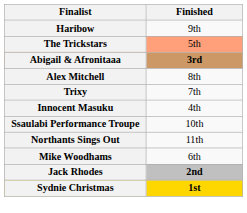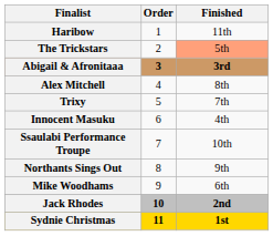 <table class="wikitable sortable plainrowheaders" style="text-align:center; width:30%;">
 <tr>
 <th class="unsortable" style="width:15em;">Finalist</th>
+<th data-sort-type="number" style="width:1em;">Order</th>
 <th data-sort-type="number" style="width:10em;">Finished</th>
 </tr>
 <tr>
 <th scope="row">Haribow</th>
-<td>9th</td>
+<td>1</td>
+<td>11th</td>
 </tr>
 <tr>
 <th scope="row">The Trickstars</th>
+<td>2</td>
 <td style="background: lightsalmon;">5th</td>
 </tr>
 <tr bgcolor=#c96>
 <th scope="row"><strong>Abigail & Afronitaaa</strong></th>
+<td><strong>3</strong></td>
 <td><strong>3rd</strong></td>
 </tr>
 <tr>
 <th scope="row">Alex Mitchell</th>
+<td>4</td>
 <td>8th</td>
 </tr>
 <tr>
 <th scope="row">Trixy</th>
+<td>5</td>
 <td>7th</td>
 </tr>
 <tr>
 <th scope="row">Innocent Masuku</th>
+<td>6</td>
 <td>4th</td>
 </tr>
 <tr>
 <th scope="row">Ssaulabi Performance Troupe</th>
+<td>7</td>
 <td>10th</td>
 </tr>
 <tr>
 <th scope="row">Northants Sings Out</th>
-<td>11th</td>
+<td>8</td>
+<td>9th</td>
 </tr>
 <tr>
 <th scope="row">Mike Woodhams</th>
+<td>9</td>
 <td>6th</td>
 </tr>
 <tr bgcolor=silver>
 <th scope="row"><strong>Jack Rhodes</strong></th>
+<td><strong>10</strong></td>
 <td><strong>2nd</strong></td>
 </tr>
 <tr bgcolor=gold>
 <th scope="row"><strong>Sydnie Christmas</strong></th>
+<td><strong>11</strong></td>
 <td><strong>1st</strong></td>
 </tr>
 </table>
